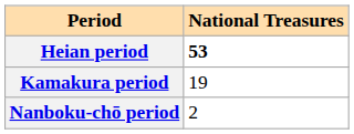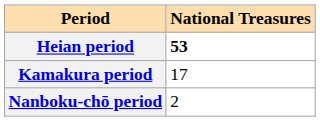 <table class="wikitable" style="background:#ffffff;" style="text-align:center" align="left">
 <tr>
 <th align="left" style="background:#ffdead;">Period</th>
 <th align="left" style="background:#ffdead;">National Treasures</th>
 </tr>
 <tr>
 <th scope="row"><a href='#'>Heian period</a></th>
 <td><strong>53</strong></td>
 </tr>
 <tr>
 <th scope="row"><a href='#'>Kamakura period</a></th>
-<td>19</td>
+<td>17</td>
 </tr>
 <tr>
 <th scope="row"><a href='#'>Nanboku-chō period</a></th>
 <td>2</td>
 </tr>
 </table>
